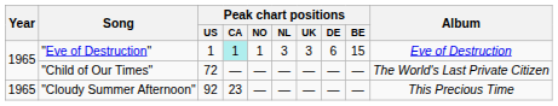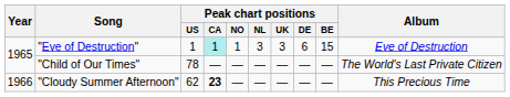 <table class="wikitable" style="text-align:center;">
 <tr>
 <th scope="col" rowspan="2">Year</th>
 <th scope="col" rowspan="2">Song</th>
 <th scope="col" colspan="7">Peak chart positions</th>
 <th scope="col" rowspan="2">Album</th>
 </tr>
 <tr>
 <th scope="col" style="width:2em;font-size:80%;">US</th>
 <th scope="col" style="width:2em;font-size:80%;">CA</th>
 <th scope="col" style="width:2em;font-size:80%;">NO</th>
 <th scope="col" style="width:2em;font-size:80%;">NL</th>
 <th scope="col" style="width:2em;font-size:80%;">UK</th>
 <th scope="col" style="width:2em;font-size:80%;">DE</th>
 <th scope="col" style="width:2em;font-size:80%;">BE</th>
 </tr>
 <tr>
 <td rowspan="2">1965</td>
 <td align="left">"<a href='#'>Eve of Destruction</a>"</td>
 <td>1</td>
 <td style="background: paleturquoise;">1</td>
 <td>1</td>
 <td>3</td>
 <td>3</td>
 <td>6</td>
 <td>15</td>
 <td><em><a href='#'>Eve of Destruction</a></em></td>
 </tr>
 <tr>
 <td align="left">"Child of Our Times"</td>
-<td>72</td>
+<td>78</td>
 <td>—</td>
 <td>—</td>
 <td>—</td>
 <td>—</td>
 <td>—</td>
 <td>—</td>
 <td><em>The World's Last Private Citizen</em></td>
 </tr>
 <tr>
-<td>1965</td>
+<td>1966</td>
 <td align="left">"Cloudy Summer Afternoon"</td>
-<td>92</td>
-<td>23</td>
+<td>62</td>
+<td><strong>23</strong></td>
 <td>—</td>
 <td>—</td>
 <td>—</td>
 <td>—</td>
 <td>—</td>
 <td><em>This Precious Time</em></td>
 </tr>
 </table>
